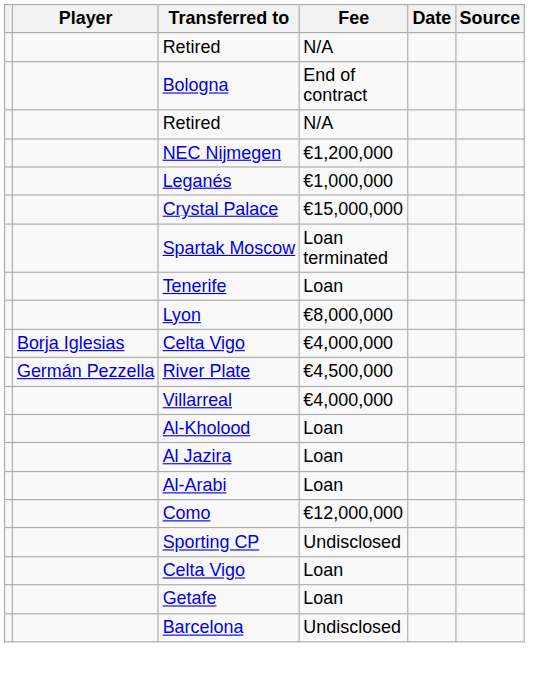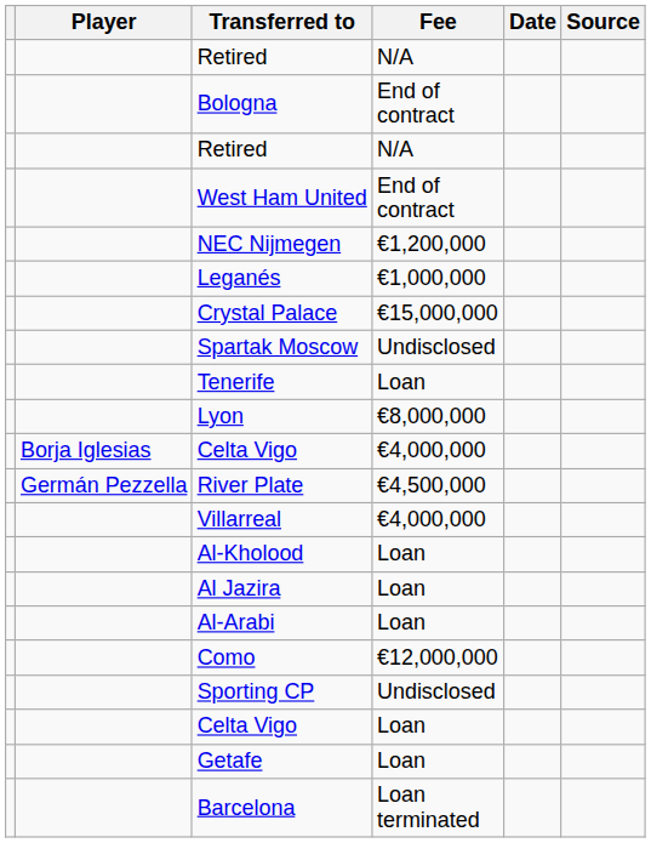 <table class="wikitable plainrowheaders sortable">
 <tr>
 <th></th>
 <th scope="col">Player</th>
 <th>Transferred to</th>
 <th style="width: 90px;">Fee</th>
 <th scope="col">Date</th>
 <th scope="col">Source</th>
 </tr>
 <tr>
 <td align="center"></td>
 <td></td>
 <td>Retired</td>
 <td>N/A</td>
 <td></td>
 <td></td>
 </tr>
 <tr>
 <td align="center"></td>
 <td></td>
 <td> <a href='#'>Bologna</a></td>
 <td>End of contract</td>
 <td></td>
 <td></td>
 </tr>
 <tr>
 <td align="center"></td>
 <td></td>
 <td>Retired</td>
 <td>N/A</td>
 <td></td>
 <td></td>
 </tr>
 <tr>
 <td align="center"></td>
 <td></td>
+<td> <a href='#'>West Ham United</a></td>
+<td>End of contract</td>
+<td></td>
+<td></td>
+</tr>
+<tr>
+<td align="center"></td>
+<td></td>
 <td> <a href='#'>NEC Nijmegen</a></td>
 <td>€1,200,000</td>
 <td></td>
 <td></td>
 </tr>
 <tr>
 <td align="center"></td>
 <td></td>
 <td> <a href='#'>Leganés</a></td>
 <td>€1,000,000</td>
 <td></td>
 <td></td>
 </tr>
 <tr>
 <td align="center"></td>
 <td></td>
 <td> <a href='#'>Crystal Palace</a></td>
 <td>€15,000,000</td>
 <td></td>
 <td></td>
 </tr>
 <tr>
 <td align="center"></td>
 <td></td>
 <td> <a href='#'>Spartak Moscow</a></td>
-<td>Loan terminated</td>
+<td>Undisclosed</td>
 <td></td>
 <td></td>
 </tr>
 <tr>
 <td align="center"></td>
 <td></td>
 <td> <a href='#'>Tenerife</a></td>
 <td>Loan</td>
 <td></td>
 <td></td>
 </tr>
 <tr>
 <td align="center"></td>
 <td></td>
 <td> <a href='#'>Lyon</a></td>
 <td>€8,000,000</td>
 <td></td>
 <td></td>
 </tr>
 <tr>
 <td align="center"></td>
 <td> <a href='#'>Borja Iglesias</a></td>
 <td> <a href='#'>Celta Vigo</a></td>
 <td>€4,000,000</td>
 <td></td>
 <td></td>
 </tr>
 <tr>
 <td align="center"></td>
 <td> <a href='#'>Germán Pezzella</a></td>
 <td> <a href='#'>River Plate</a></td>
 <td>€4,500,000</td>
 <td></td>
 <td></td>
 </tr>
 <tr>
 <td align="center"></td>
 <td></td>
 <td> <a href='#'>Villarreal</a></td>
 <td>€4,000,000</td>
 <td></td>
 <td></td>
 </tr>
 <tr>
 <td align="center"></td>
 <td></td>
 <td> <a href='#'>Al-Kholood</a></td>
 <td>Loan</td>
 <td></td>
 <td></td>
 </tr>
 <tr>
 <td align="center"></td>
 <td></td>
 <td> <a href='#'>Al Jazira</a></td>
 <td>Loan</td>
 <td></td>
 <td></td>
 </tr>
 <tr>
 <td align="center"></td>
 <td></td>
 <td> <a href='#'>Al-Arabi</a></td>
 <td>Loan</td>
 <td></td>
 <td></td>
 </tr>
 <tr>
 <td align="center"></td>
 <td></td>
 <td> <a href='#'>Como</a></td>
 <td>€12,000,000</td>
 <td></td>
 <td></td>
 </tr>
 <tr>
 <td align="center"></td>
 <td></td>
 <td> <a href='#'>Sporting CP</a></td>
 <td>Undisclosed</td>
 <td></td>
 <td></td>
 </tr>
 <tr>
 <td align="center"></td>
 <td></td>
 <td> <a href='#'>Celta Vigo</a></td>
 <td>Loan</td>
 <td></td>
 <td></td>
 </tr>
 <tr>
 <td align="center"></td>
 <td></td>
 <td> <a href='#'>Getafe</a></td>
 <td>Loan</td>
 <td></td>
 <td></td>
 </tr>
 <tr>
 <td align="center"></td>
 <td></td>
 <td> <a href='#'>Barcelona</a></td>
-<td>Undisclosed</td>
+<td>Loan terminated</td>
 <td></td>
 <td></td>
 </tr>
 </table>
